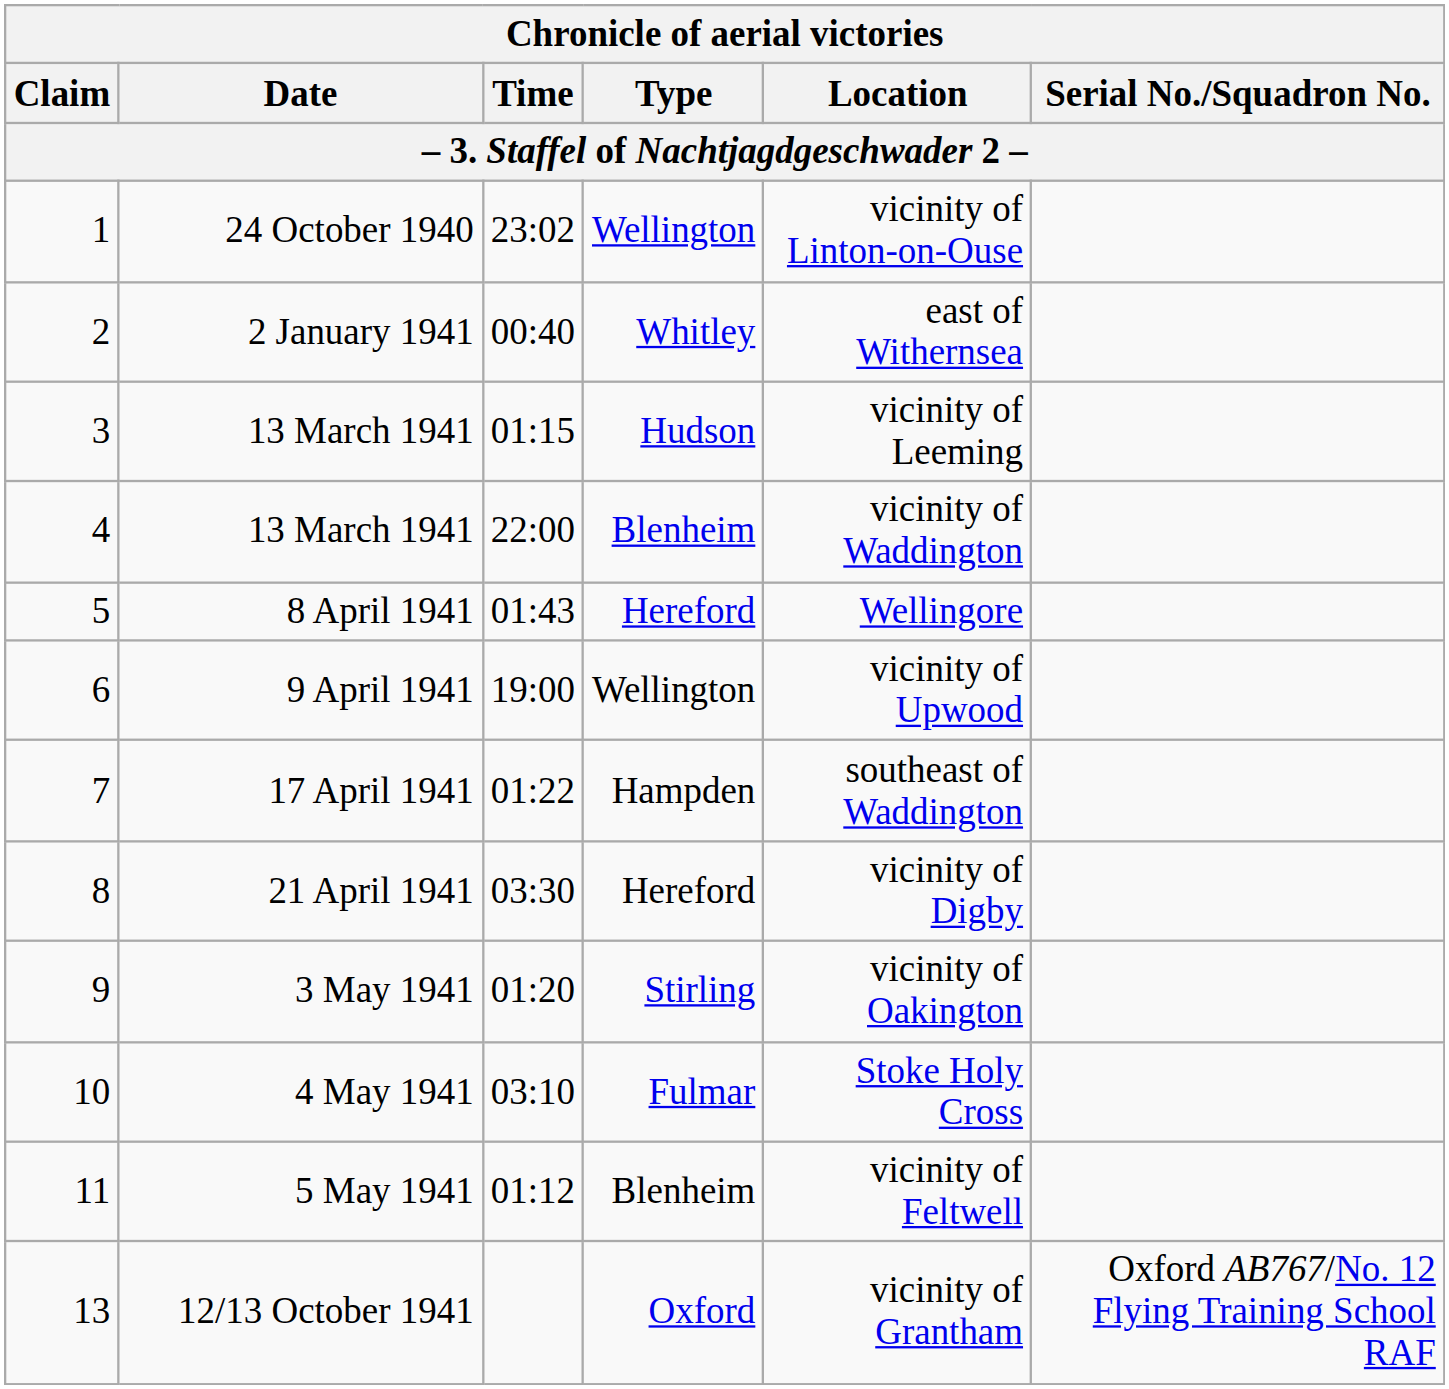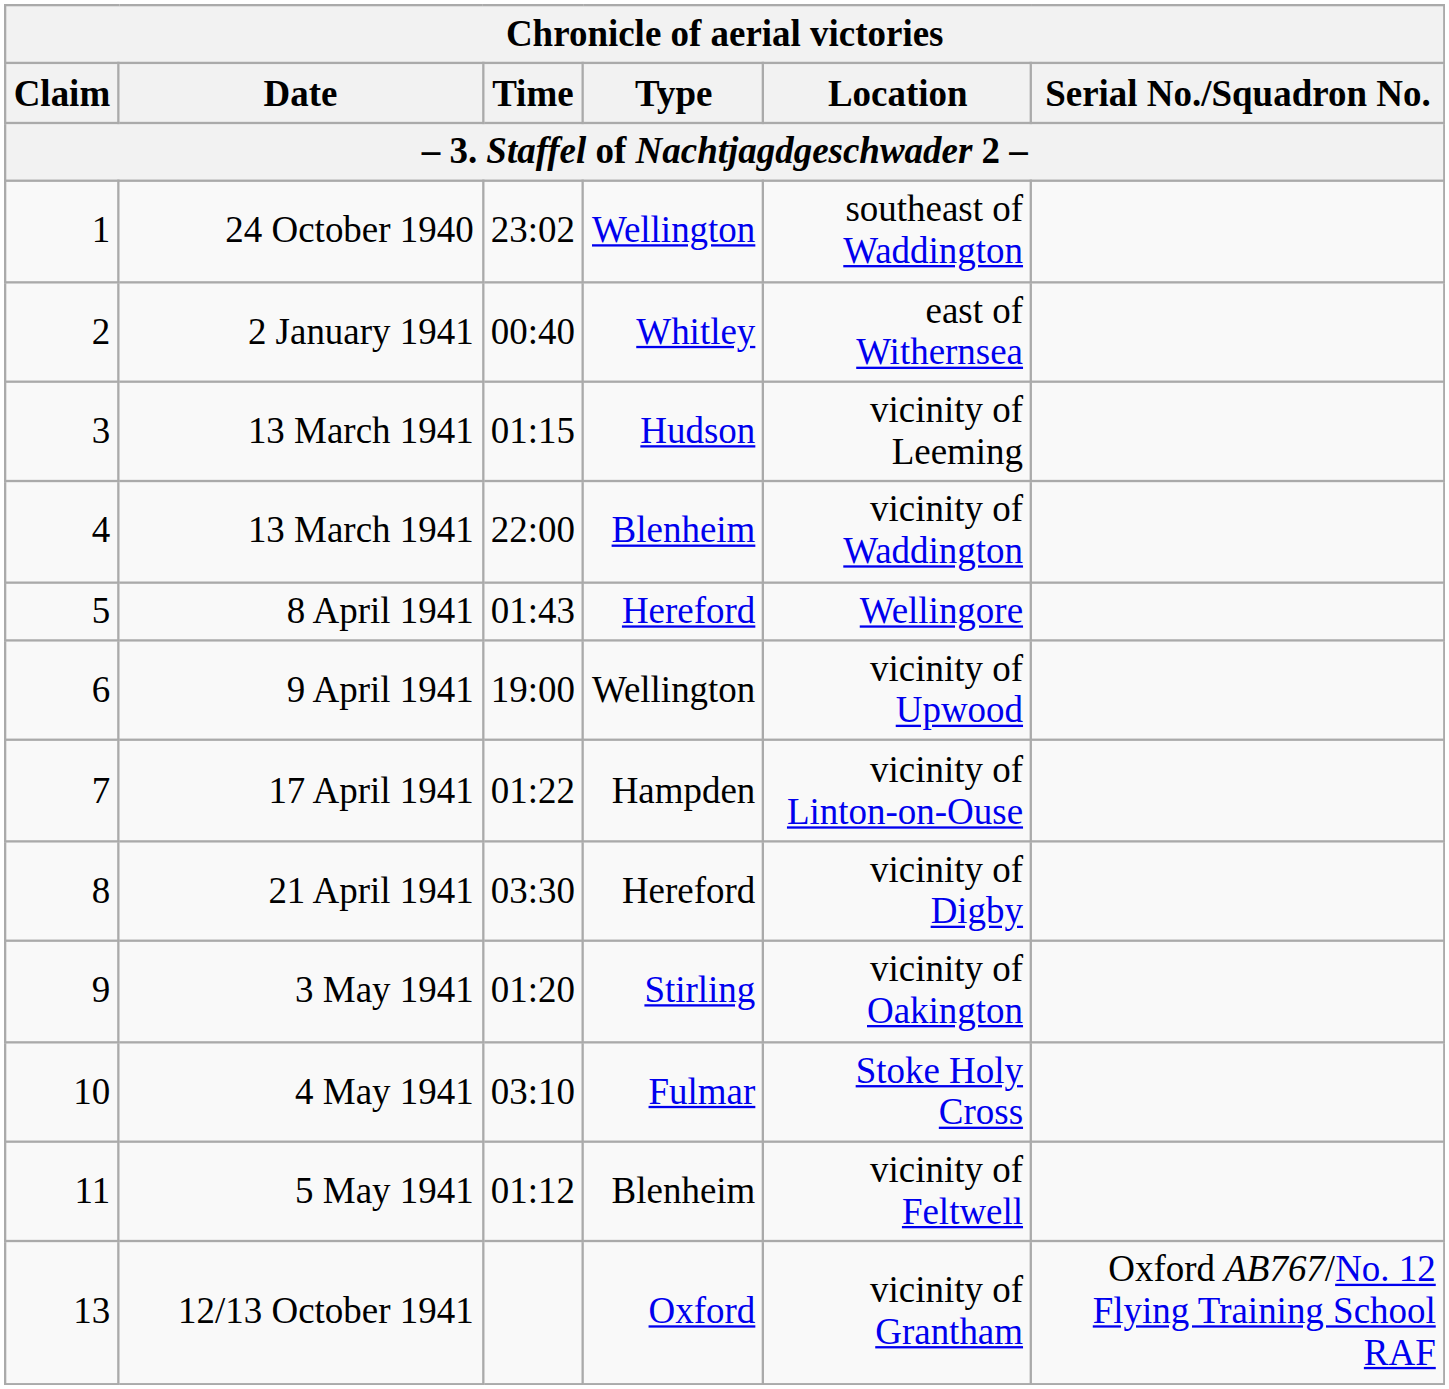 <table class="wikitable plainrowheaders collapsible" style="margin-left: auto; margin-right: auto; border: none; text-align:right; width: 100%;">
 <tr>
 <th colspan="7">Chronicle of aerial victories</th>
 </tr>
 <tr>
 <th scope="col">Claim</th>
 <th scope="col" style="width:150px">Date</th>
 <th scope="col">Time</th>
 <th scope="col">Type</th>
 <th scope="col">Location</th>
 <th scope="col">Serial No./Squadron No.</th>
 </tr>
 <tr>
 <th colspan="6">– 3. <em>Staffel</em> of <em>Nachtjagdgeschwader</em> 2 –</th>
 </tr>
 <tr>
 <td>1</td>
 <td>24 October 1940</td>
 <td>23:02</td>
 <td><a href='#'>Wellington</a></td>
-<td>vicinity of <a href='#'>Linton-on-Ouse</a></td>
+<td>southeast of <a href='#'>Waddington</a></td>
 <td></td>
 </tr>
 <tr>
 <td>2</td>
 <td>2 January 1941</td>
 <td>00:40</td>
 <td><a href='#'>Whitley</a></td>
 <td> east of <a href='#'>Withernsea</a></td>
 <td></td>
 </tr>
 <tr>
 <td>3</td>
 <td>13 March 1941</td>
 <td>01:15</td>
 <td><a href='#'>Hudson</a></td>
 <td>vicinity of Leeming</td>
 <td></td>
 </tr>
 <tr>
 <td>4</td>
 <td>13 March 1941</td>
 <td>22:00</td>
 <td><a href='#'>Blenheim</a></td>
 <td>vicinity of <a href='#'>Waddington</a></td>
 <td></td>
 </tr>
 <tr>
 <td>5</td>
 <td>8 April 1941</td>
 <td>01:43</td>
 <td><a href='#'>Hereford</a></td>
 <td><a href='#'>Wellingore</a></td>
 <td></td>
 </tr>
 <tr>
 <td>6</td>
 <td>9 April 1941</td>
 <td>19:00</td>
 <td>Wellington</td>
 <td>vicinity of <a href='#'>Upwood</a></td>
 <td></td>
 </tr>
 <tr>
 <td>7</td>
 <td>17 April 1941</td>
 <td>01:22</td>
 <td>Hampden</td>
-<td>southeast of <a href='#'>Waddington</a></td>
+<td>vicinity of <a href='#'>Linton-on-Ouse</a></td>
 <td></td>
 </tr>
 <tr>
 <td>8</td>
 <td>21 April 1941</td>
 <td>03:30</td>
 <td>Hereford</td>
 <td>vicinity of <a href='#'>Digby</a></td>
 <td></td>
 </tr>
 <tr>
 <td>9</td>
 <td>3 May 1941</td>
 <td>01:20</td>
 <td><a href='#'>Stirling</a></td>
 <td>vicinity of <a href='#'>Oakington</a></td>
 <td></td>
 </tr>
 <tr>
 <td>10</td>
 <td>4 May 1941</td>
 <td>03:10</td>
 <td><a href='#'>Fulmar</a></td>
 <td><a href='#'>Stoke Holy Cross</a></td>
 <td></td>
 </tr>
 <tr>
 <td>11</td>
 <td>5 May 1941</td>
 <td>01:12</td>
 <td>Blenheim</td>
 <td>vicinity of <a href='#'>Feltwell</a></td>
 <td></td>
 </tr>
 <tr>
 <td>13</td>
 <td>12/13 October 1941</td>
 <td></td>
 <td><a href='#'>Oxford</a></td>
 <td>vicinity of <a href='#'>Grantham</a></td>
 <td>Oxford <em>AB767</em>/<a href='#'>No. 12 Flying Training School RAF</a></td>
 </tr>
 </table>
